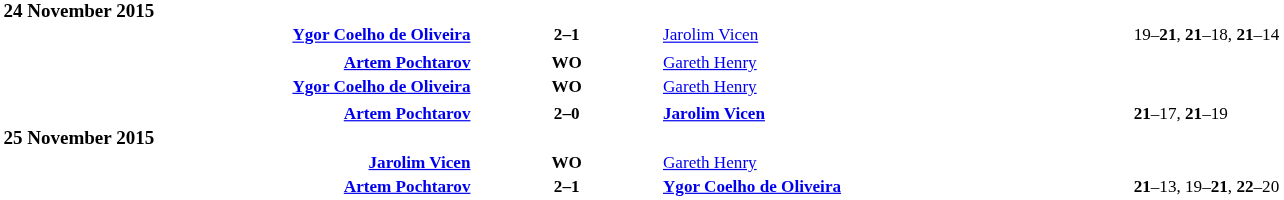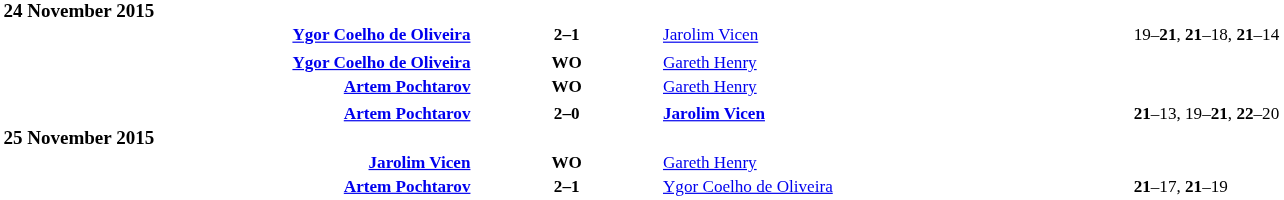 <table style="width:100%;" cellspacing="1">
 <tr>
 <th width=25%></th>
 <th width=10%></th>
 <th width=25%></th>
 </tr>
 <tr>
 <td><strong>24 November 2015</strong></td>
 </tr>
 <tr style=font-size:90%>
 <td align=right><strong> <a href='#'>Ygor Coelho de Oliveira</a></strong></td>
 <td align=center><strong> 2–1 </strong></td>
 <td> <a href='#'>Jarolim Vicen</a></td>
 <td>19–<strong>21</strong>, <strong>21</strong>–18, <strong>21</strong>–14</td>
 </tr>
 <tr>
 <td></td>
 </tr>
 <tr style=font-size:90%>
-<td align=right><strong> <a href='#'>Artem Pochtarov</a></strong></td>
+<td align=right><strong> <a href='#'>Ygor Coelho de Oliveira</a></strong></td>
 <td align=center><strong> WO </strong></td>
 <td> <a href='#'>Gareth Henry</a></td>
 <td></td>
 <td></td>
 </tr>
 <tr style=font-size:90%>
-<td align=right><strong> <a href='#'>Ygor Coelho de Oliveira</a></strong></td>
+<td align=right><strong> <a href='#'>Artem Pochtarov</a></strong></td>
 <td align=center><strong> WO </strong></td>
 <td> <a href='#'>Gareth Henry</a></td>
 <td></td>
 <td></td>
 </tr>
 <tr>
 <td></td>
 </tr>
 <tr style=font-size:90%>
 <td align=right><strong> <a href='#'>Artem Pochtarov</a></strong></td>
 <td align=center><strong> 2–0 </strong></td>
 <td><strong> <a href='#'>Jarolim Vicen</a></strong></td>
-<td><strong>21</strong>–17, <strong>21</strong>–19</td>
+<td><strong>21</strong>–13, 19–<strong>21</strong>, <strong>22</strong>–20</td>
 </tr>
 <tr>
 <td><strong>25 November 2015</strong></td>
 </tr>
 <tr style=font-size:90%>
 <td align=right><strong> <a href='#'>Jarolim Vicen</a></strong></td>
 <td align=center><strong> WO </strong></td>
 <td> <a href='#'>Gareth Henry</a></td>
 <td></td>
 <td></td>
 </tr>
 <tr style=font-size:90%>
 <td align=right><strong> <a href='#'>Artem Pochtarov</a></strong></td>
 <td align=center><strong> 2–1 </strong></td>
-<td><strong> <a href='#'>Ygor Coelho de Oliveira</a></strong></td>
-<td><strong>21</strong>–13, 19–<strong>21</strong>, <strong>22</strong>–20</td>
+<td> <a href='#'>Ygor Coelho de Oliveira</a></td>
+<td><strong>21</strong>–17, <strong>21</strong>–19</td>
 </tr>
 </table>
